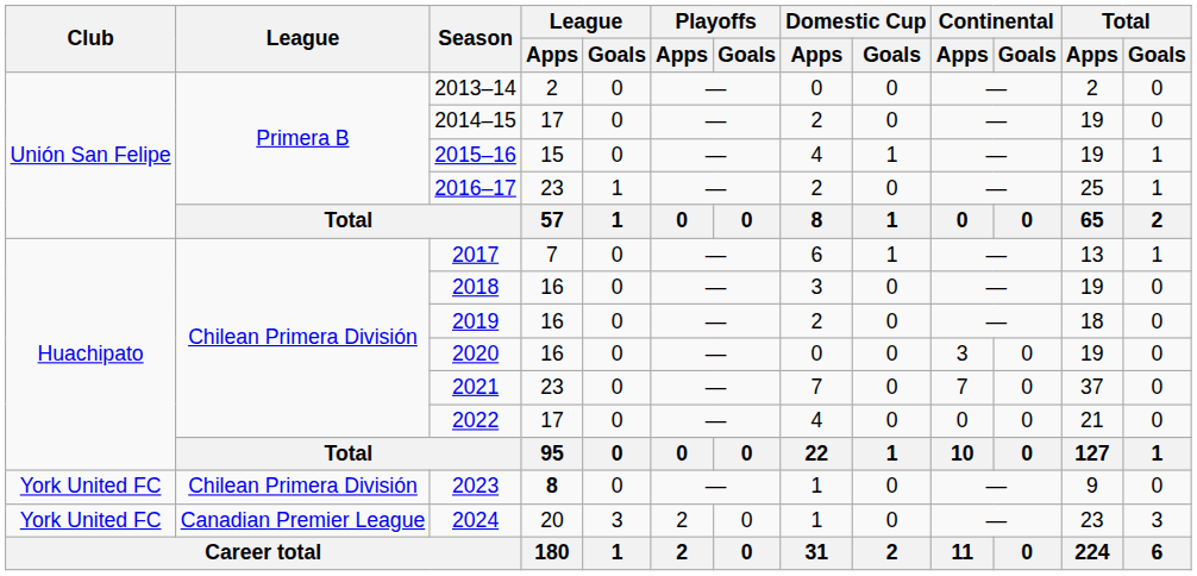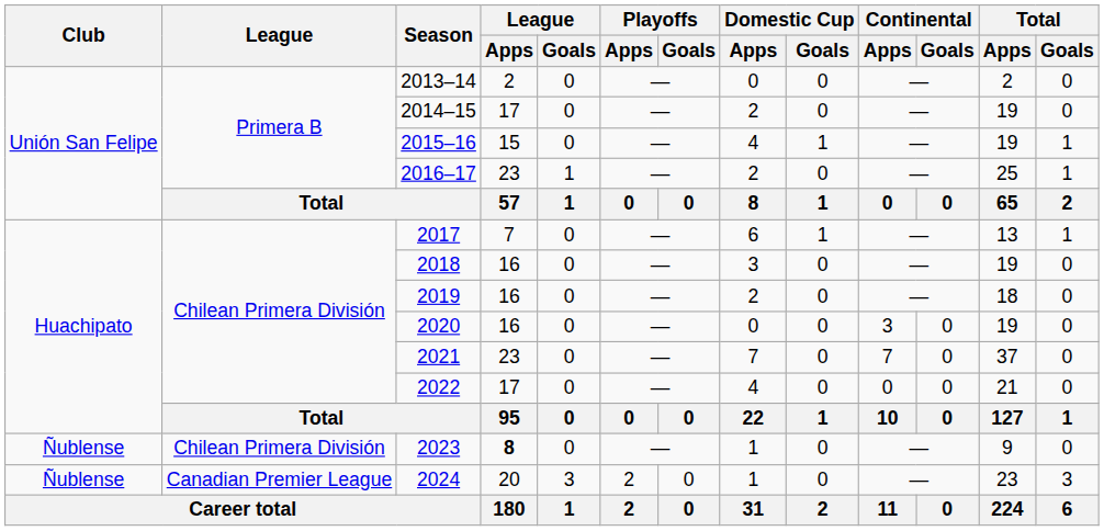 <table class="wikitable" style="text-align: center;">
 <tr>
 <th rowspan="2">Club</th>
 <th rowspan="2">League</th>
 <th rowspan="2">Season</th>
 <th colspan="2">League</th>
 <th colspan="2">Playoffs</th>
 <th colspan="2">Domestic Cup</th>
 <th colspan="2">Continental</th>
 <th colspan="2">Total</th>
 </tr>
 <tr>
 <th>Apps</th>
 <th>Goals</th>
 <th>Apps</th>
 <th>Goals</th>
 <th>Apps</th>
 <th>Goals</th>
 <th>Apps</th>
 <th>Goals</th>
 <th>Apps</th>
 <th>Goals</th>
 </tr>
 <tr>
 <td rowspan="5"><a href='#'>Unión San Felipe</a></td>
 <td rowspan="4"><a href='#'>Primera B</a></td>
 <td>2013–14</td>
 <td>2</td>
 <td>0</td>
 <td colspan=2>—</td>
 <td>0</td>
 <td>0</td>
 <td colspan=2>—</td>
 <td>2</td>
 <td>0</td>
 </tr>
 <tr>
 <td>2014–15</td>
 <td>17</td>
 <td>0</td>
 <td colspan=2>—</td>
 <td>2</td>
 <td>0</td>
 <td colspan=2>—</td>
 <td>19</td>
 <td>0</td>
 </tr>
 <tr>
 <td><a href='#'>2015–16</a></td>
 <td>15</td>
 <td>0</td>
 <td colspan=2>—</td>
 <td>4</td>
 <td>1</td>
 <td colspan=2>—</td>
 <td>19</td>
 <td>1</td>
 </tr>
 <tr>
 <td><a href='#'>2016–17</a></td>
 <td>23</td>
 <td>1</td>
 <td colspan=2>—</td>
 <td>2</td>
 <td>0</td>
 <td colspan=2>—</td>
 <td>25</td>
 <td>1</td>
 </tr>
 <tr>
 <th colspan="2">Total</th>
 <th>57</th>
 <th>1</th>
 <th>0</th>
 <th>0</th>
 <th>8</th>
 <th>1</th>
 <th>0</th>
 <th>0</th>
 <th>65</th>
 <th>2</th>
 </tr>
 <tr>
 <td rowspan="7"><a href='#'>Huachipato</a></td>
 <td rowspan="6"><a href='#'>Chilean Primera División</a></td>
 <td><a href='#'>2017</a></td>
 <td>7</td>
 <td>0</td>
 <td colspan=2>—</td>
 <td>6</td>
 <td>1</td>
 <td colspan=2>—</td>
 <td>13</td>
 <td>1</td>
 </tr>
 <tr>
 <td><a href='#'>2018</a></td>
 <td>16</td>
 <td>0</td>
 <td colspan=2>—</td>
 <td>3</td>
 <td>0</td>
 <td colspan=2>—</td>
 <td>19</td>
 <td>0</td>
 </tr>
 <tr>
 <td><a href='#'>2019</a></td>
 <td>16</td>
 <td>0</td>
 <td colspan=2>—</td>
 <td>2</td>
 <td>0</td>
 <td colspan=2>—</td>
 <td>18</td>
 <td>0</td>
 </tr>
 <tr>
 <td><a href='#'>2020</a></td>
 <td>16</td>
 <td>0</td>
 <td colspan=2>—</td>
 <td>0</td>
 <td>0</td>
 <td>3</td>
 <td>0</td>
 <td>19</td>
 <td>0</td>
 </tr>
 <tr>
 <td><a href='#'>2021</a></td>
 <td>23</td>
 <td>0</td>
 <td colspan=2>—</td>
 <td>7</td>
 <td>0</td>
 <td>7</td>
 <td>0</td>
 <td>37</td>
 <td>0</td>
 </tr>
 <tr>
 <td><a href='#'>2022</a></td>
 <td>17</td>
 <td>0</td>
 <td colspan=2>—</td>
 <td>4</td>
 <td>0</td>
 <td>0</td>
 <td>0</td>
 <td>21</td>
 <td>0</td>
 </tr>
 <tr>
 <th colspan="2">Total</th>
 <th>95</th>
 <th>0</th>
 <th>0</th>
 <th>0</th>
 <th>22</th>
 <th>1</th>
 <th>10</th>
 <th>0</th>
 <th>127</th>
 <th>1</th>
 </tr>
 <tr>
-<td><a href='#'>York United FC</a></td>
+<td><a href='#'>Ñublense</a></td>
 <td><a href='#'>Chilean Primera División</a></td>
 <td><a href='#'>2023</a></td>
 <td><strong>8</strong></td>
 <td>0</td>
 <td colspan=2>—</td>
 <td>1</td>
 <td>0</td>
 <td colspan=2>—</td>
 <td>9</td>
 <td>0</td>
 </tr>
 <tr>
-<td><a href='#'>York United FC</a></td>
+<td><a href='#'>Ñublense</a></td>
 <td><a href='#'>Canadian Premier League</a></td>
 <td><a href='#'>2024</a></td>
 <td>20</td>
 <td>3</td>
 <td>2</td>
 <td>0</td>
 <td>1</td>
 <td>0</td>
 <td colspan=2>—</td>
 <td>23</td>
 <td>3</td>
 </tr>
 <tr>
 <th colspan="3">Career total</th>
 <th>180</th>
 <th>1</th>
 <th>2</th>
 <th>0</th>
 <th>31</th>
 <th>2</th>
 <th>11</th>
 <th>0</th>
 <th>224</th>
 <th>6</th>
 </tr>
 </table>
